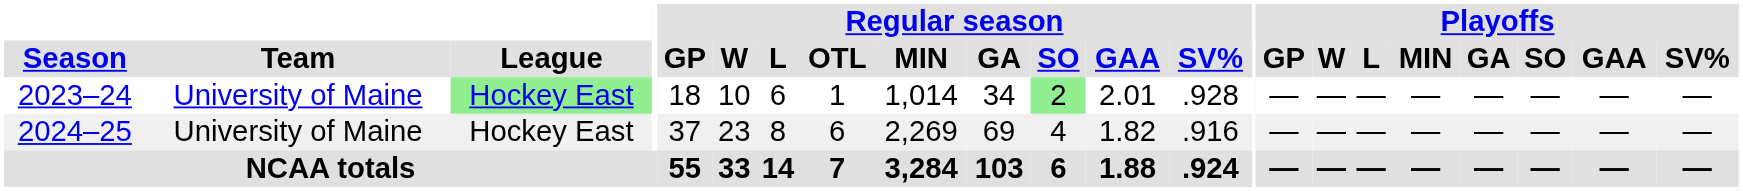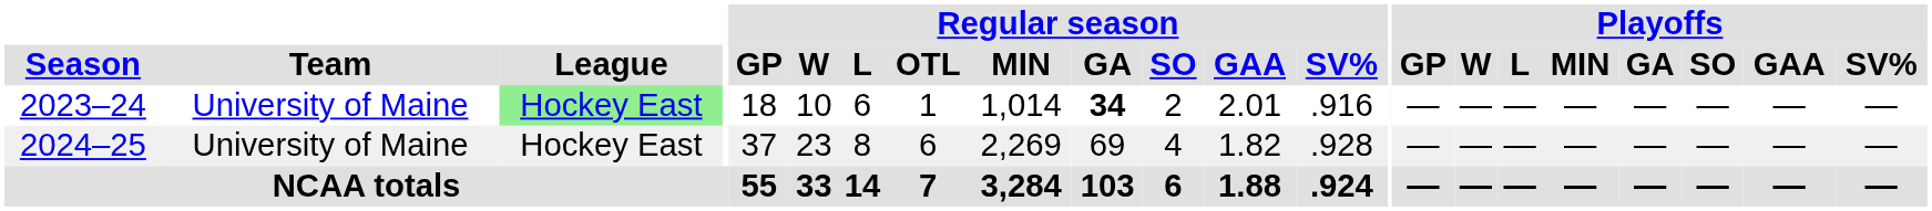 <table border="0" cellpadding="1" cellspacing="0" ID="Table3" style="text-align:center; width:75%;">
 <tr style="background:#e0e0e0;">
 <th colspan="3" style="background:#fff;"></th>
 <th rowspan="99" style="background:#fff;"></th>
 <th colspan="9" style="background:#e0e0e0;"><a href='#'>Regular season</a></th>
 <th rowspan="99" style="background:#fff;"></th>
 <th colspan="8" style="background:#e0e0e0;"><a href='#'>Playoffs</a></th>
 </tr>
 <tr bgcolor="#e0e0e0">
 <th><a href='#'>Season</a></th>
 <th>Team</th>
 <th>League</th>
 <th>GP</th>
 <th>W</th>
 <th>L</th>
 <th>OTL</th>
 <th>MIN</th>
 <th>GA</th>
 <th><a href='#'>SO</a></th>
 <th><a href='#'>GAA</a></th>
 <th><a href='#'>SV%</a></th>
 <th>GP</th>
 <th>W</th>
 <th>L</th>
 <th>MIN</th>
 <th>GA</th>
 <th>SO</th>
 <th>GAA</th>
 <th>SV%</th>
 </tr>
 <tr>
 <td><a href='#'>2023–24</a></td>
 <td><a href='#'>University of Maine</a></td>
 <td style="background: lightgreen;"><a href='#'>Hockey East</a></td>
 <td>18</td>
 <td>10</td>
 <td>6</td>
 <td>1</td>
 <td>1,014</td>
-<td>34</td>
-<td style="background: lightgreen;">2</td>
+<td><strong>34</strong></td>
+<td>2</td>
 <td>2.01</td>
-<td>.928</td>
+<td>.916</td>
 <td>—</td>
 <td>—</td>
 <td>—</td>
 <td>—</td>
 <td>—</td>
 <td>—</td>
 <td>—</td>
 <td>—</td>
 </tr>
 <tr bgcolor="#f0f0f0">
 <td><a href='#'>2024–25</a></td>
 <td>University of Maine</td>
 <td>Hockey East</td>
 <td>37</td>
 <td>23</td>
 <td>8</td>
 <td>6</td>
 <td>2,269</td>
 <td>69</td>
 <td>4</td>
 <td>1.82</td>
-<td>.916</td>
+<td>.928</td>
 <td>—</td>
 <td>—</td>
 <td>—</td>
 <td>—</td>
 <td>—</td>
 <td>—</td>
 <td>—</td>
 <td>—</td>
 </tr>
 <tr bgcolor="#e0e0e0">
 <th colspan="4">NCAA totals</th>
 <th>55</th>
 <th>33</th>
 <th>14</th>
 <th>7</th>
 <th>3,284</th>
 <th>103</th>
 <th>6</th>
 <th>1.88</th>
 <th>.924</th>
 <th>—</th>
 <th>—</th>
 <th>—</th>
 <th>—</th>
 <th>—</th>
 <th>—</th>
 <th>—</th>
 <th>—</th>
 </tr>
 </table>
